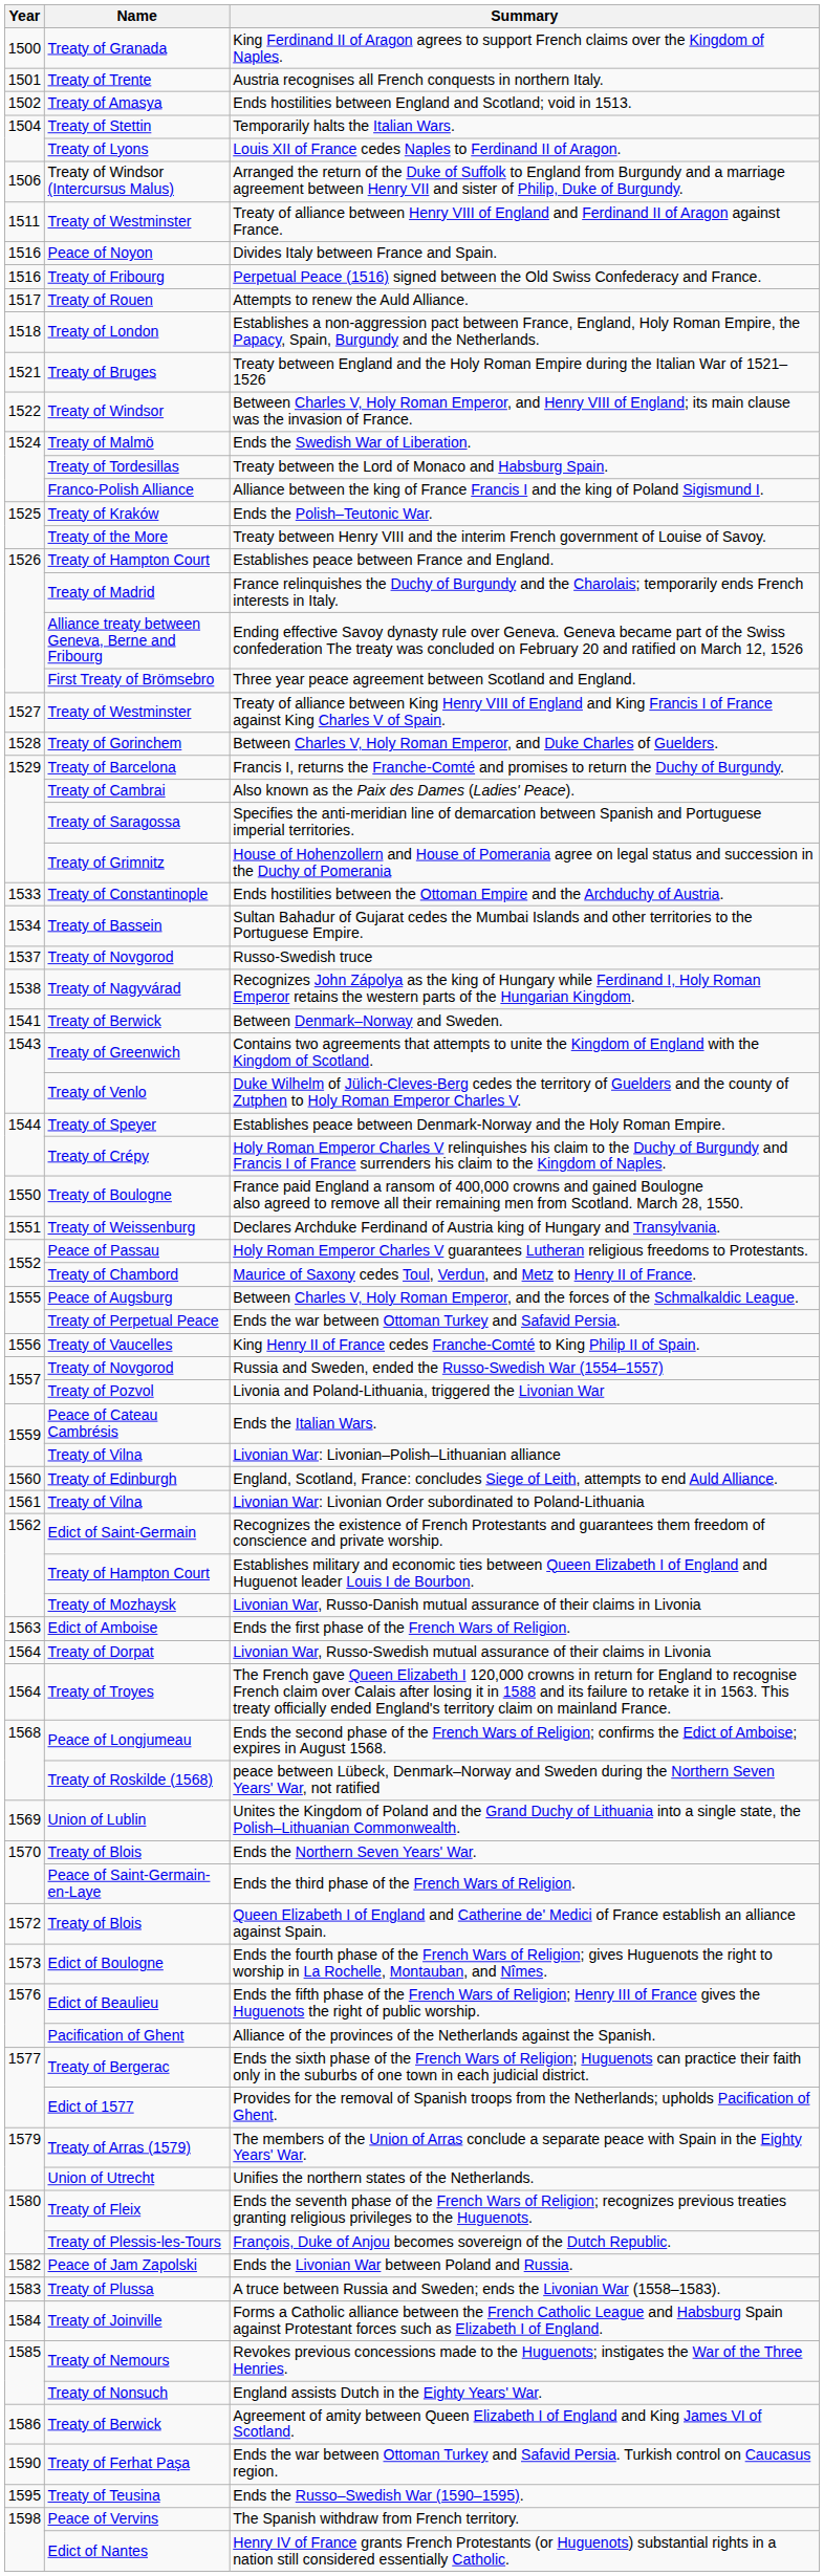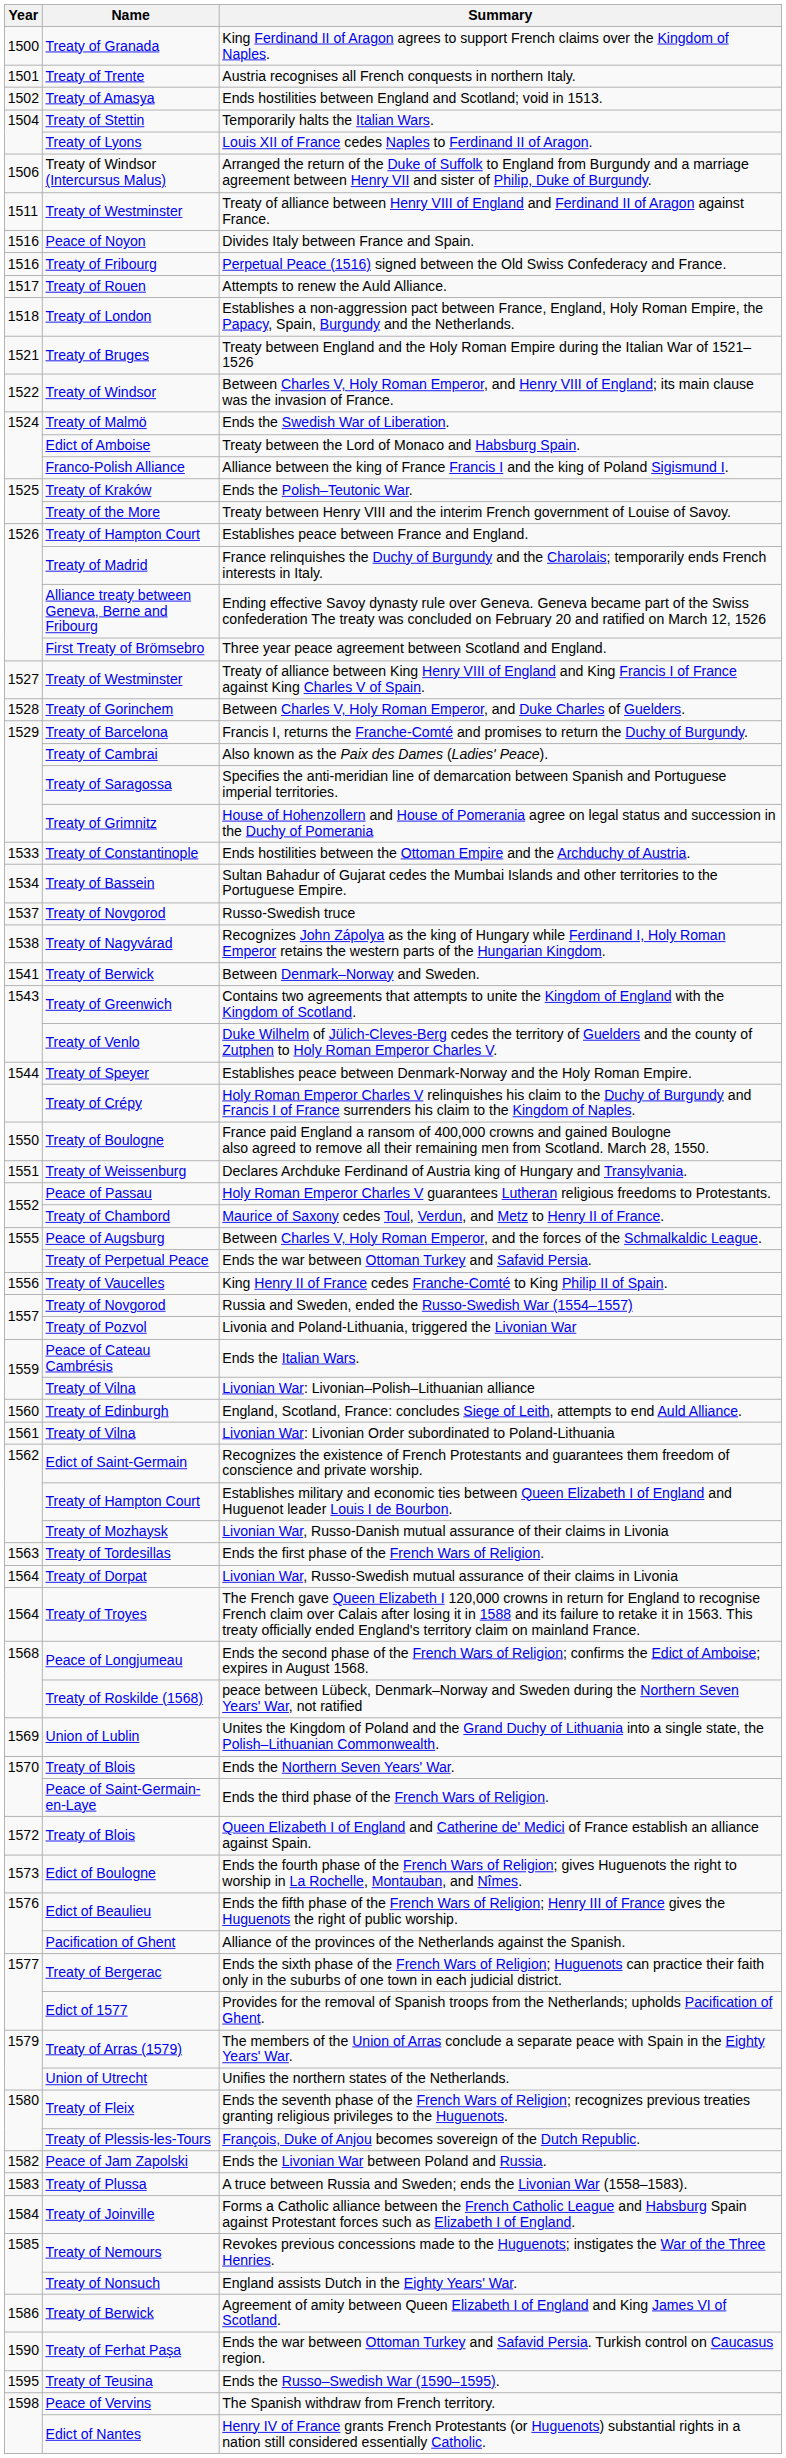 <table class="wikitable" style="margin:auto; width:100%;">
 <tr>
 <th>Year</th>
 <th>Name</th>
 <th>Summary</th>
 </tr>
 <tr>
 <td>1500</td>
 <td><a href='#'>Treaty of Granada</a></td>
 <td>King <a href='#'>Ferdinand II of Aragon</a> agrees to support French claims over the <a href='#'>Kingdom of Naples</a>.</td>
 </tr>
 <tr>
 <td>1501</td>
 <td><a href='#'>Treaty of Trente</a></td>
 <td>Austria recognises all French conquests in northern Italy.</td>
 </tr>
 <tr>
 <td>1502</td>
 <td><a href='#'>Treaty of Amasya</a></td>
 <td>Ends hostilities between England and Scotland; void in 1513.</td>
 </tr>
 <tr>
 <td rowspan="2" style="vertical-align:top;">1504</td>
 <td><a href='#'>Treaty of Stettin</a></td>
 <td>Temporarily halts the <a href='#'>Italian Wars</a>.</td>
 </tr>
 <tr>
 <td><a href='#'>Treaty of Lyons</a></td>
 <td><a href='#'>Louis XII of France</a> cedes <a href='#'>Naples</a> to <a href='#'>Ferdinand II of Aragon</a>.</td>
 </tr>
 <tr>
 <td>1506</td>
 <td>Treaty of Windsor <a href='#'>(Intercursus Malus)</a></td>
 <td>Arranged the return of the <a href='#'>Duke of Suffolk</a> to England from Burgundy and a marriage agreement between <a href='#'>Henry VII</a> and sister of <a href='#'>Philip, Duke of Burgundy</a>.</td>
 </tr>
 <tr>
 <td>1511</td>
 <td><a href='#'>Treaty of Westminster</a></td>
 <td>Treaty of alliance between <a href='#'>Henry VIII of England</a> and <a href='#'>Ferdinand II of Aragon</a> against France.</td>
 </tr>
 <tr>
 <td>1516</td>
 <td><a href='#'>Peace of Noyon</a></td>
 <td>Divides Italy between France and Spain.</td>
 </tr>
 <tr>
 <td>1516</td>
 <td><a href='#'>Treaty of Fribourg</a></td>
 <td><a href='#'>Perpetual Peace (1516)</a> signed between the Old Swiss Confederacy and France.</td>
 </tr>
 <tr>
 <td>1517</td>
 <td><a href='#'>Treaty of Rouen</a></td>
 <td>Attempts to renew the Auld Alliance.</td>
 </tr>
 <tr>
 <td>1518</td>
 <td><a href='#'>Treaty of London</a></td>
 <td>Establishes a non-aggression pact between France, England, Holy Roman Empire, the <a href='#'>Papacy</a>, Spain, <a href='#'>Burgundy</a> and the Netherlands.</td>
 </tr>
 <tr>
 <td>1521</td>
 <td><a href='#'>Treaty of Bruges</a></td>
 <td>Treaty between England and the Holy Roman Empire during the Italian War of 1521–1526</td>
 </tr>
 <tr>
 <td>1522</td>
 <td><a href='#'>Treaty of Windsor</a></td>
 <td>Between <a href='#'>Charles V, Holy Roman Emperor</a>, and <a href='#'>Henry VIII of England</a>; its main clause was the invasion of France.</td>
 </tr>
 <tr>
 <td rowspan="3" style="vertical-align:top;">1524</td>
 <td><a href='#'>Treaty of Malmö</a></td>
 <td>Ends the <a href='#'>Swedish War of Liberation</a>.</td>
 </tr>
 <tr>
-<td><a href='#'>Treaty of Tordesillas</a></td>
+<td><a href='#'>Edict of Amboise</a></td>
 <td>Treaty between the Lord of Monaco and <a href='#'>Habsburg Spain</a>.</td>
 </tr>
 <tr>
 <td><a href='#'>Franco-Polish Alliance</a></td>
 <td>Alliance between the king of France <a href='#'>Francis I</a> and the king of Poland <a href='#'>Sigismund I</a>.</td>
 </tr>
 <tr>
 <td rowspan="2" style="vertical-align:top;">1525</td>
 <td><a href='#'>Treaty of Kraków</a></td>
 <td>Ends the <a href='#'>Polish–Teutonic War</a>.</td>
 </tr>
 <tr>
 <td><a href='#'>Treaty of the More</a></td>
 <td>Treaty between Henry VIII and the interim French government of Louise of Savoy.</td>
 </tr>
 <tr>
 <td rowspan="4" style="vertical-align:top;">1526</td>
 <td><a href='#'>Treaty of Hampton Court</a></td>
 <td>Establishes peace between France and England.</td>
 </tr>
 <tr>
 <td><a href='#'>Treaty of Madrid</a></td>
 <td>France relinquishes the <a href='#'>Duchy of Burgundy</a> and the <a href='#'>Charolais</a>; temporarily ends French interests in Italy.</td>
 </tr>
 <tr>
 <td><a href='#'>Alliance treaty between Geneva, Berne and Fribourg</a></td>
 <td>Ending effective Savoy dynasty rule over Geneva. Geneva became part of the Swiss confederation The treaty was concluded on February 20 and ratified on March 12, 1526</td>
 </tr>
 <tr>
 <td><a href='#'>First Treaty of Brömsebro</a></td>
 <td>Three year peace agreement between Scotland and England.</td>
 </tr>
 <tr>
 <td>1527</td>
 <td><a href='#'>Treaty of Westminster</a></td>
 <td>Treaty of alliance between King <a href='#'>Henry VIII of England</a> and King <a href='#'>Francis I of France</a> against King <a href='#'>Charles V of Spain</a>.</td>
 </tr>
 <tr>
 <td>1528</td>
 <td><a href='#'>Treaty of Gorinchem</a></td>
 <td>Between <a href='#'>Charles V, Holy Roman Emperor</a>, and <a href='#'>Duke Charles</a> of <a href='#'>Guelders</a>.</td>
 </tr>
 <tr>
 <td rowspan="4" style="vertical-align:top;">1529</td>
 <td><a href='#'>Treaty of Barcelona</a></td>
 <td>Francis I, returns the <a href='#'>Franche-Comté</a> and promises to return the <a href='#'>Duchy of Burgundy</a>.</td>
 </tr>
 <tr>
 <td><a href='#'>Treaty of Cambrai</a></td>
 <td>Also known as the <em>Paix des Dames</em> (<em>Ladies' Peace</em>).</td>
 </tr>
 <tr>
 <td><a href='#'>Treaty of Saragossa</a></td>
 <td>Specifies the anti-meridian line of demarcation between Spanish and Portuguese imperial territories.</td>
 </tr>
 <tr>
 <td><a href='#'>Treaty of Grimnitz</a></td>
 <td><a href='#'>House of Hohenzollern</a> and <a href='#'>House of Pomerania</a> agree on legal status and succession in the <a href='#'>Duchy of Pomerania</a></td>
 </tr>
 <tr>
 <td>1533</td>
 <td><a href='#'>Treaty of Constantinople</a></td>
 <td>Ends hostilities between the <a href='#'>Ottoman Empire</a> and the <a href='#'>Archduchy of Austria</a>.</td>
 </tr>
 <tr>
 <td>1534</td>
 <td><a href='#'>Treaty of Bassein</a></td>
 <td>Sultan Bahadur of Gujarat cedes the Mumbai Islands and other territories to the Portuguese Empire.</td>
 </tr>
 <tr>
 <td>1537</td>
 <td><a href='#'>Treaty of Novgorod</a></td>
 <td>Russo-Swedish truce</td>
 </tr>
 <tr>
 <td>1538</td>
 <td><a href='#'>Treaty of Nagyvárad</a></td>
 <td>Recognizes <a href='#'>John Zápolya</a> as the king of Hungary while <a href='#'>Ferdinand I, Holy Roman Emperor</a> retains the western parts of the <a href='#'>Hungarian Kingdom</a>.</td>
 </tr>
 <tr>
 <td>1541</td>
 <td><a href='#'>Treaty of Berwick</a></td>
 <td>Between <a href='#'>Denmark–Norway</a> and Sweden.</td>
 </tr>
 <tr>
 <td rowspan="2" style="vertical-align:top;">1543</td>
 <td><a href='#'>Treaty of Greenwich</a></td>
 <td>Contains two agreements that attempts to unite the <a href='#'>Kingdom of England</a> with the <a href='#'>Kingdom of Scotland</a>.</td>
 </tr>
 <tr>
 <td><a href='#'>Treaty of Venlo</a></td>
 <td><a href='#'>Duke Wilhelm</a> of <a href='#'>Jülich-Cleves-Berg</a> cedes the territory of <a href='#'>Guelders</a> and the county of <a href='#'>Zutphen</a> to <a href='#'>Holy Roman Emperor Charles V</a>.</td>
 </tr>
 <tr>
 <td rowspan="2" style="vertical-align:top;">1544</td>
 <td><a href='#'>Treaty of Speyer</a></td>
 <td>Establishes peace between Denmark-Norway and the Holy Roman Empire.</td>
 </tr>
 <tr>
 <td><a href='#'>Treaty of Crépy</a></td>
 <td><a href='#'>Holy Roman Emperor Charles V</a> relinquishes his claim to the <a href='#'>Duchy of Burgundy</a> and <a href='#'>Francis I of France</a> surrenders his claim to the <a href='#'>Kingdom of Naples</a>.</td>
 </tr>
 <tr>
 <td>1550</td>
 <td><a href='#'>Treaty of Boulogne</a></td>
 <td>France paid England a ransom of 400,000 crowns and gained Boulogne<br>also agreed to remove all their remaining men from Scotland. March 28, 1550.</td>
 </tr>
 <tr>
 <td>1551</td>
 <td><a href='#'>Treaty of Weissenburg</a></td>
 <td>Declares Archduke Ferdinand of Austria king of Hungary and <a href='#'>Transylvania</a>.</td>
 </tr>
 <tr>
 <td rowspan="2">1552</td>
 <td><a href='#'>Peace of Passau</a></td>
 <td><a href='#'>Holy Roman Emperor Charles V</a> guarantees <a href='#'>Lutheran</a> religious freedoms to Protestants.</td>
 </tr>
 <tr>
 <td><a href='#'>Treaty of Chambord</a></td>
 <td><a href='#'>Maurice of Saxony</a> cedes <a href='#'>Toul</a>, <a href='#'>Verdun</a>, and <a href='#'>Metz</a> to <a href='#'>Henry II of France</a>.</td>
 </tr>
 <tr>
 <td rowspan="2" style="vertical-align:top;">1555</td>
 <td><a href='#'>Peace of Augsburg</a></td>
 <td>Between <a href='#'>Charles V, Holy Roman Emperor</a>, and the forces of the <a href='#'>Schmalkaldic League</a>.</td>
 </tr>
 <tr>
 <td><a href='#'>Treaty of Perpetual Peace</a></td>
 <td>Ends the war between <a href='#'>Ottoman Turkey</a> and <a href='#'>Safavid Persia</a>.</td>
 </tr>
 <tr>
 <td>1556</td>
 <td><a href='#'>Treaty of Vaucelles</a></td>
 <td>King <a href='#'>Henry II of France</a> cedes <a href='#'>Franche-Comté</a> to King <a href='#'>Philip II of Spain</a>.</td>
 </tr>
 <tr>
 <td rowspan="2">1557</td>
 <td><a href='#'>Treaty of Novgorod</a></td>
 <td>Russia and Sweden, ended the <a href='#'>Russo-Swedish War (1554–1557)</a></td>
 </tr>
 <tr>
 <td><a href='#'>Treaty of Pozvol</a></td>
 <td>Livonia and Poland-Lithuania, triggered the <a href='#'>Livonian War</a></td>
 </tr>
 <tr>
 <td rowspan="2">1559</td>
 <td><a href='#'>Peace of Cateau Cambrésis</a></td>
 <td>Ends the <a href='#'>Italian Wars</a>.</td>
 </tr>
 <tr>
 <td><a href='#'>Treaty of Vilna</a></td>
 <td><a href='#'>Livonian War</a>: Livonian–Polish–Lithuanian alliance</td>
 </tr>
 <tr>
 <td>1560</td>
 <td><a href='#'>Treaty of Edinburgh</a></td>
 <td>England, Scotland, France: concludes <a href='#'>Siege of Leith</a>, attempts to end <a href='#'>Auld Alliance</a>.</td>
 </tr>
 <tr>
 <td>1561</td>
 <td><a href='#'>Treaty of Vilna</a></td>
 <td><a href='#'>Livonian War</a>: Livonian Order subordinated to Poland-Lithuania</td>
 </tr>
 <tr>
 <td rowspan="3" style="vertical-align:top;">1562</td>
 <td><a href='#'>Edict of Saint-Germain</a></td>
 <td>Recognizes the existence of French Protestants and guarantees them freedom of conscience and private worship.</td>
 </tr>
 <tr>
 <td><a href='#'>Treaty of Hampton Court</a></td>
 <td>Establishes military and economic ties between <a href='#'>Queen Elizabeth I of England</a> and Huguenot leader <a href='#'>Louis I de Bourbon</a>.</td>
 </tr>
 <tr>
 <td><a href='#'>Treaty of Mozhaysk</a></td>
 <td><a href='#'>Livonian War</a>, Russo-Danish mutual assurance of their claims in Livonia</td>
 </tr>
 <tr>
 <td>1563</td>
-<td><a href='#'>Edict of Amboise</a></td>
+<td><a href='#'>Treaty of Tordesillas</a></td>
 <td>Ends the first phase of the <a href='#'>French Wars of Religion</a>.</td>
 </tr>
 <tr>
 <td>1564</td>
 <td><a href='#'>Treaty of Dorpat</a></td>
 <td><a href='#'>Livonian War</a>, Russo-Swedish mutual assurance of their claims in Livonia</td>
 </tr>
 <tr>
 <td>1564</td>
 <td><a href='#'>Treaty of Troyes</a></td>
 <td>The French gave <a href='#'>Queen Elizabeth I</a> 120,000 crowns in return for England to recognise French claim over Calais after losing it in <a href='#'>1588</a> and its failure to retake it in 1563. This treaty officially ended England's territory claim on mainland France.</td>
 </tr>
 <tr>
 <td rowspan="2" style="vertical-align:top;">1568</td>
 <td><a href='#'>Peace of Longjumeau</a></td>
 <td>Ends the second phase of the <a href='#'>French Wars of Religion</a>; confirms the <a href='#'>Edict of Amboise</a>; expires in August 1568.</td>
 </tr>
 <tr>
 <td><a href='#'>Treaty of Roskilde (1568)</a></td>
 <td>peace between Lübeck, Denmark–Norway and Sweden during the <a href='#'>Northern Seven Years' War</a>, not ratified</td>
 </tr>
 <tr>
 <td>1569</td>
 <td><a href='#'>Union of Lublin</a></td>
 <td>Unites the Kingdom of Poland and the <a href='#'>Grand Duchy of Lithuania</a> into a single state, the <a href='#'>Polish–Lithuanian Commonwealth</a>.</td>
 </tr>
 <tr>
 <td rowspan="2" style="vertical-align:top;">1570</td>
 <td><a href='#'>Treaty of Blois</a></td>
 <td>Ends the <a href='#'>Northern Seven Years' War</a>.</td>
 </tr>
 <tr>
 <td><a href='#'>Peace of Saint-Germain-en-Laye</a></td>
 <td>Ends the third phase of the <a href='#'>French Wars of Religion</a>.</td>
 </tr>
 <tr>
 <td>1572</td>
 <td><a href='#'>Treaty of Blois</a></td>
 <td><a href='#'>Queen Elizabeth I of England</a> and <a href='#'>Catherine de' Medici</a> of France establish an alliance against Spain.</td>
 </tr>
 <tr>
 <td>1573</td>
 <td><a href='#'>Edict of Boulogne</a></td>
 <td>Ends the fourth phase of the <a href='#'>French Wars of Religion</a>; gives Huguenots the right to worship in <a href='#'>La Rochelle</a>, <a href='#'>Montauban</a>, and <a href='#'>Nîmes</a>.</td>
 </tr>
 <tr>
 <td rowspan="2" style="vertical-align:top;">1576</td>
 <td><a href='#'>Edict of Beaulieu</a></td>
 <td>Ends the fifth phase of the <a href='#'>French Wars of Religion</a>; <a href='#'>Henry III of France</a> gives the <a href='#'>Huguenots</a> the right of public worship.</td>
 </tr>
 <tr>
 <td><a href='#'>Pacification of Ghent</a></td>
 <td>Alliance of the provinces of the Netherlands against the Spanish.</td>
 </tr>
 <tr>
 <td rowspan="2" style="vertical-align:top;">1577</td>
 <td><a href='#'>Treaty of Bergerac</a></td>
 <td>Ends the sixth phase of the <a href='#'>French Wars of Religion</a>; <a href='#'>Huguenots</a> can practice their faith only in the suburbs of one town in each judicial district.</td>
 </tr>
 <tr>
 <td><a href='#'>Edict of 1577</a></td>
 <td>Provides for the removal of Spanish troops from the Netherlands; upholds <a href='#'>Pacification of Ghent</a>.</td>
 </tr>
 <tr>
 <td rowspan="2" style="vertical-align:top;">1579</td>
 <td><a href='#'>Treaty of Arras (1579)</a></td>
 <td>The members of the <a href='#'>Union of Arras</a> conclude a separate peace with Spain in the <a href='#'>Eighty Years' War</a>.</td>
 </tr>
 <tr>
 <td><a href='#'>Union of Utrecht</a></td>
 <td>Unifies the northern states of the Netherlands.</td>
 </tr>
 <tr>
 <td rowspan="2" style="vertical-align:top;">1580</td>
 <td><a href='#'>Treaty of Fleix</a></td>
 <td>Ends the seventh phase of the <a href='#'>French Wars of Religion</a>; recognizes previous treaties granting religious privileges to the <a href='#'>Huguenots</a>.</td>
 </tr>
 <tr>
 <td><a href='#'>Treaty of Plessis-les-Tours</a></td>
 <td><a href='#'>François, Duke of Anjou</a> becomes sovereign of the <a href='#'>Dutch Republic</a>.</td>
 </tr>
 <tr>
 <td>1582</td>
 <td><a href='#'>Peace of Jam Zapolski</a></td>
 <td>Ends the <a href='#'>Livonian War</a> between Poland and <a href='#'>Russia</a>.</td>
 </tr>
 <tr>
 <td>1583</td>
 <td><a href='#'>Treaty of Plussa</a></td>
 <td>A truce between Russia and Sweden; ends the <a href='#'>Livonian War</a> (1558–1583).</td>
 </tr>
 <tr>
 <td>1584</td>
 <td><a href='#'>Treaty of Joinville</a></td>
 <td>Forms a Catholic alliance between the <a href='#'>French Catholic League</a> and <a href='#'>Habsburg</a> Spain against Protestant forces such as <a href='#'>Elizabeth I of England</a>.</td>
 </tr>
 <tr>
 <td rowspan="2" style="vertical-align:top;">1585</td>
 <td><a href='#'>Treaty of Nemours</a></td>
 <td>Revokes previous concessions made to the <a href='#'>Huguenots</a>; instigates the <a href='#'>War of the Three Henries</a>.</td>
 </tr>
 <tr>
 <td><a href='#'>Treaty of Nonsuch</a></td>
 <td>England assists Dutch in the <a href='#'>Eighty Years' War</a>.</td>
 </tr>
 <tr>
 <td>1586</td>
 <td><a href='#'>Treaty of Berwick</a></td>
 <td>Agreement of amity between Queen <a href='#'>Elizabeth I of England</a> and King <a href='#'>James VI of Scotland</a>.</td>
 </tr>
 <tr>
 <td>1590</td>
 <td><a href='#'>Treaty of Ferhat Paşa</a></td>
 <td>Ends the war between <a href='#'>Ottoman Turkey</a> and <a href='#'>Safavid Persia</a>. Turkish control on <a href='#'>Caucasus</a> region.</td>
 </tr>
 <tr>
 <td>1595</td>
 <td><a href='#'>Treaty of Teusina</a></td>
 <td>Ends the <a href='#'>Russo–Swedish War (1590–1595)</a>.</td>
 </tr>
 <tr>
 <td rowspan="2" style="vertical-align:top;">1598</td>
 <td><a href='#'>Peace of Vervins</a></td>
 <td>The Spanish withdraw from French territory.</td>
 </tr>
 <tr>
 <td><a href='#'>Edict of Nantes</a></td>
 <td><a href='#'>Henry IV of France</a> grants French Protestants (or <a href='#'>Huguenots</a>) substantial rights in a nation still considered essentially <a href='#'>Catholic</a>.</td>
 </tr>
 </table>
